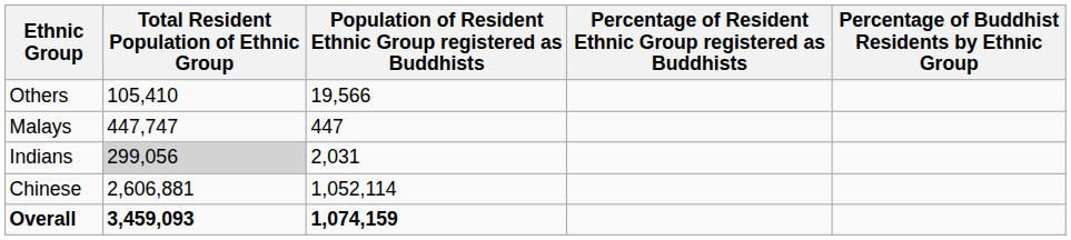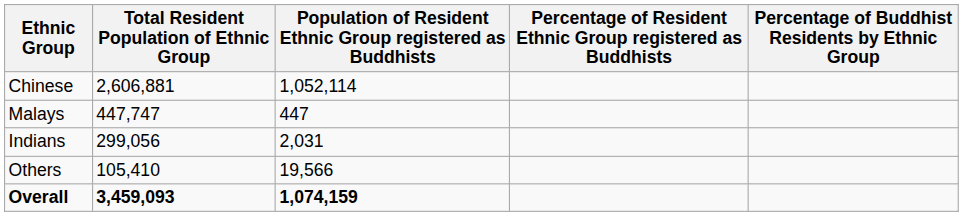 <table class="wikitable">
 <tr>
 <th>Ethnic Group</th>
 <th>Total Resident Population of Ethnic Group</th>
 <th>Population of Resident Ethnic Group registered as Buddhists</th>
 <th>Percentage of Resident Ethnic Group registered as Buddhists</th>
 <th>Percentage of Buddhist Residents by Ethnic Group</th>
 </tr>
 <tr>
-<td>Others</td>
-<td>105,410</td>
-<td>19,566</td>
+<td>Chinese</td>
+<td>2,606,881</td>
+<td>1,052,114</td>
 <td></td>
 <td></td>
 </tr>
 <tr>
 <td>Malays</td>
 <td>447,747</td>
 <td>447</td>
 <td></td>
 <td></td>
 </tr>
 <tr>
 <td>Indians</td>
-<td style="background: lightgrey;">299,056</td>
+<td>299,056</td>
 <td>2,031</td>
 <td></td>
 <td></td>
 </tr>
 <tr>
-<td>Chinese</td>
-<td>2,606,881</td>
-<td>1,052,114</td>
+<td>Others</td>
+<td>105,410</td>
+<td>19,566</td>
 <td></td>
 <td></td>
 </tr>
 <tr>
 <td><strong>Overall</strong></td>
 <td><strong>3,459,093</strong></td>
 <td><strong>1,074,159</strong></td>
 <td></td>
 <td></td>
 </tr>
 </table>
